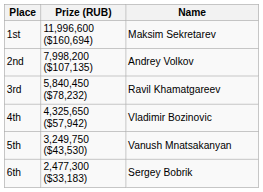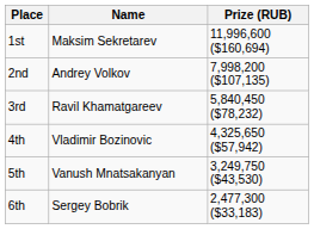 <table class="wikitable">
 <tr>
 <th style="width:50px;">Place</th>
+<th style="width:200px;">Name</th>
 <th style="width:125px;">Prize (RUB)</th>
-<th style="width:200px;">Name</th>
 </tr>
 <tr>
 <td>1st</td>
+<td> Maksim Sekretarev</td>
 <td>11,996,600 ($160,694)</td>
-<td> Maksim Sekretarev</td>
 </tr>
 <tr>
 <td>2nd</td>
+<td> Andrey Volkov</td>
 <td>7,998,200 ($107,135)</td>
-<td> Andrey Volkov</td>
 </tr>
 <tr>
 <td>3rd</td>
+<td> Ravil Khamatgareev</td>
 <td>5,840,450 ($78,232)</td>
-<td> Ravil Khamatgareev</td>
 </tr>
 <tr>
 <td>4th</td>
+<td> Vladimir Bozinovic</td>
 <td>4,325,650 ($57,942)</td>
-<td> Vladimir Bozinovic</td>
 </tr>
 <tr>
 <td>5th</td>
+<td> Vanush Mnatsakanyan</td>
 <td>3,249,750 ($43,530)</td>
-<td> Vanush Mnatsakanyan</td>
 </tr>
 <tr>
 <td>6th</td>
+<td> Sergey Bobrik</td>
 <td>2,477,300 ($33,183)</td>
-<td> Sergey Bobrik</td>
 </tr>
 </table>
